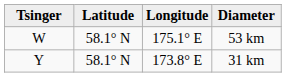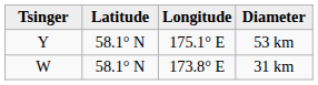 <table class="wikitable">
 <tr>
 <th width="25%" style="background:#eeeeee;">Tsinger</th>
 <th width="25%" style="background:#eeeeee;">Latitude</th>
 <th width="25%" style="background:#eeeeee;">Longitude</th>
 <th width="25%" style="background:#eeeeee;">Diameter</th>
 </tr>
 <tr>
-<td align="center">W</td>
+<td align="center">Y</td>
 <td align="center">58.1° N</td>
 <td align="center">175.1° E</td>
 <td align="center">53 km</td>
 </tr>
 <tr>
-<td align="center">Y</td>
+<td align="center">W</td>
 <td align="center">58.1° N</td>
 <td align="center">173.8° E</td>
 <td align="center">31 km</td>
 </tr>
 </table>
